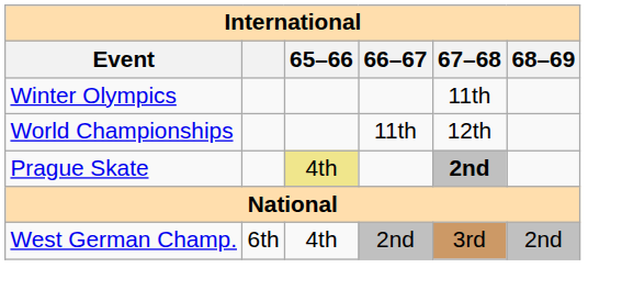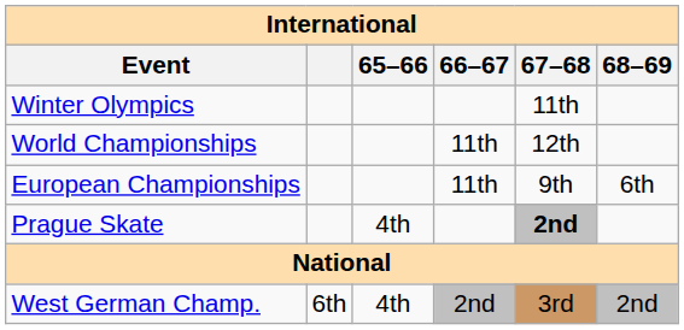 <table class="wikitable" style="text-align:center">
 <tr>
 <th style="background-color: #ffdead; " colspan=6 align=center>International</th>
 </tr>
 <tr>
 <th>Event</th>
 <th></th>
 <th>65–66</th>
 <th>66–67</th>
 <th>67–68</th>
 <th>68–69</th>
 </tr>
 <tr>
 <td align=left><a href='#'>Winter Olympics</a></td>
 <td></td>
 <td></td>
 <td></td>
 <td>11th</td>
 <td></td>
 </tr>
 <tr>
 <td align=left><a href='#'>World Championships</a></td>
 <td></td>
 <td></td>
 <td>11th</td>
 <td>12th</td>
 <td></td>
 </tr>
 <tr>
+<td align=left><a href='#'>European Championships</a></td>
+<td></td>
+<td></td>
+<td>11th</td>
+<td>9th</td>
+<td>6th</td>
+</tr>
+<tr>
 <td align=left><a href='#'>Prague Skate</a></td>
 <td></td>
-<td style="background: khaki;">4th</td>
+<td>4th</td>
 <td></td>
 <td bgcolor=silver><strong>2nd</strong></td>
 <td></td>
 </tr>
 <tr>
 <th style="background-color: #ffdead; " colspan=6 align=center>National</th>
 </tr>
 <tr>
 <td align=left><a href='#'>West German Champ.</a></td>
 <td>6th</td>
 <td>4th</td>
 <td bgcolor=silver>2nd</td>
 <td bgcolor=cc9966>3rd</td>
 <td bgcolor=silver>2nd</td>
 </tr>
 </table>
